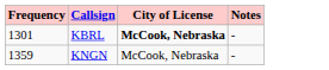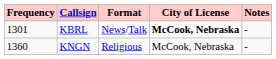 <table class="wikitable" border="1">
 <tr>
 <th style="background:#ffcccc;"><strong>Frequency</strong></th>
 <th style="background:#ffcccc;"><strong><a href='#'>Callsign</a></strong></th>
+<th style="background:#ffcccc;"><strong>Format</strong></th>
 <th style="background:#ffcccc;"><strong>City of License</strong></th>
 <th style="background:#ffcccc;"><strong>Notes</strong></th>
 </tr>
 <tr>
 <td>1301</td>
 <td><a href='#'>KBRL</a></td>
+<td><a href='#'>News</a>/<a href='#'>Talk</a></td>
 <td><strong>McCook, Nebraska</strong></td>
 <td>-</td>
 </tr>
 <tr>
-<td>1359</td>
+<td>1360</td>
 <td><a href='#'>KNGN</a></td>
+<td><a href='#'>Religious</a></td>
 <td>McCook, Nebraska</td>
 <td>-</td>
 </tr>
 </table>
